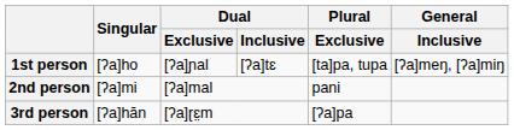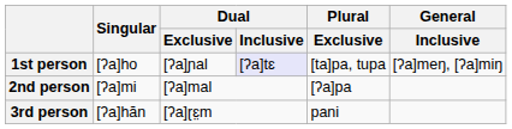 <table class="wikitable">
 <tr>
 <th rowspan="2" colspan="2"></th>
 <th rowspan="2">Singular</th>
 <th colspan="2">Dual</th>
 <th rowspan="1">Plural</th>
 <th rowspan="1">General</th>
 </tr>
 <tr>
 <th>Exclusive</th>
 <th>Inclusive</th>
 <th>Exclusive</th>
 <th>Inclusive</th>
 </tr>
 <tr>
 <th colspan="2">1st person</th>
 <td>[ʔa]ho</td>
 <td>[ʔa]ɲal</td>
-<td>[ʔa]tɛ</td>
+<td style="background: lavender;">[ʔa]tɛ</td>
 <td>[ta]pa, tupa</td>
 <td>[ʔa]meŋ, [ʔa]miŋ</td>
 </tr>
 <tr>
 <th colspan="2">2nd person</th>
 <td>[ʔa]mi</td>
 <td colspan="2">[ʔa]mal</td>
-<td colspan="1">pani</td>
+<td colspan="1">[ʔa]pa</td>
 <td></td>
 </tr>
 <tr>
 <th colspan="2">3rd person</th>
 <td>[ʔa]hăn</td>
 <td colspan="2">[ʔa]ɽɛ̤m</td>
-<td colspan="1">[ʔa]pa</td>
+<td colspan="1">pani</td>
 <td></td>
 </tr>
 </table>
